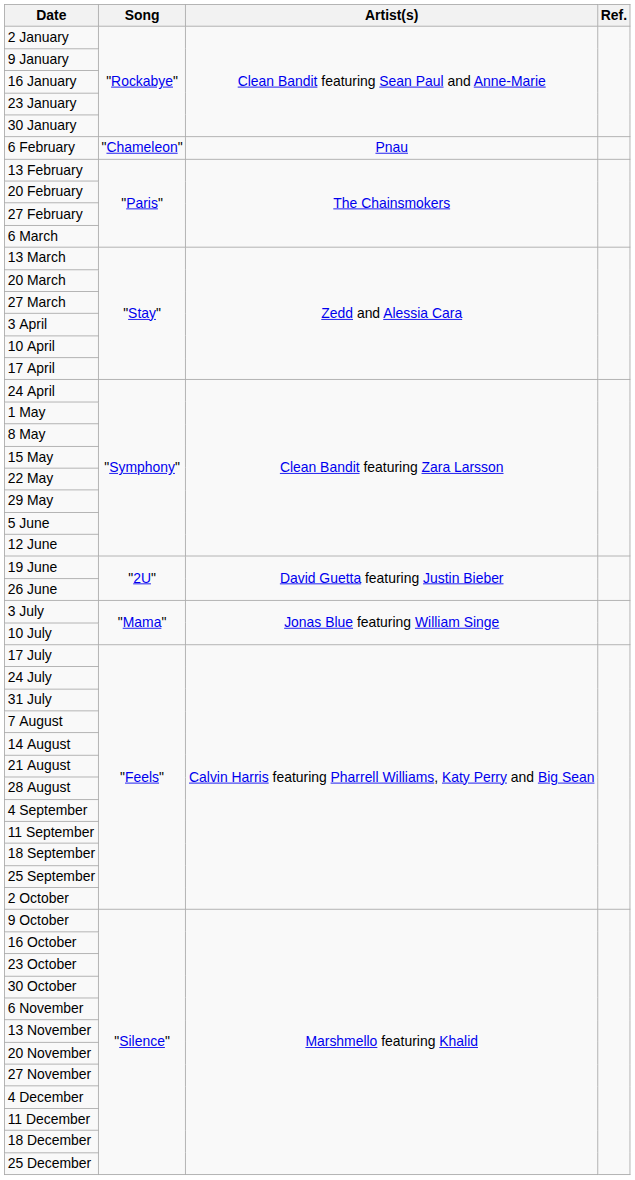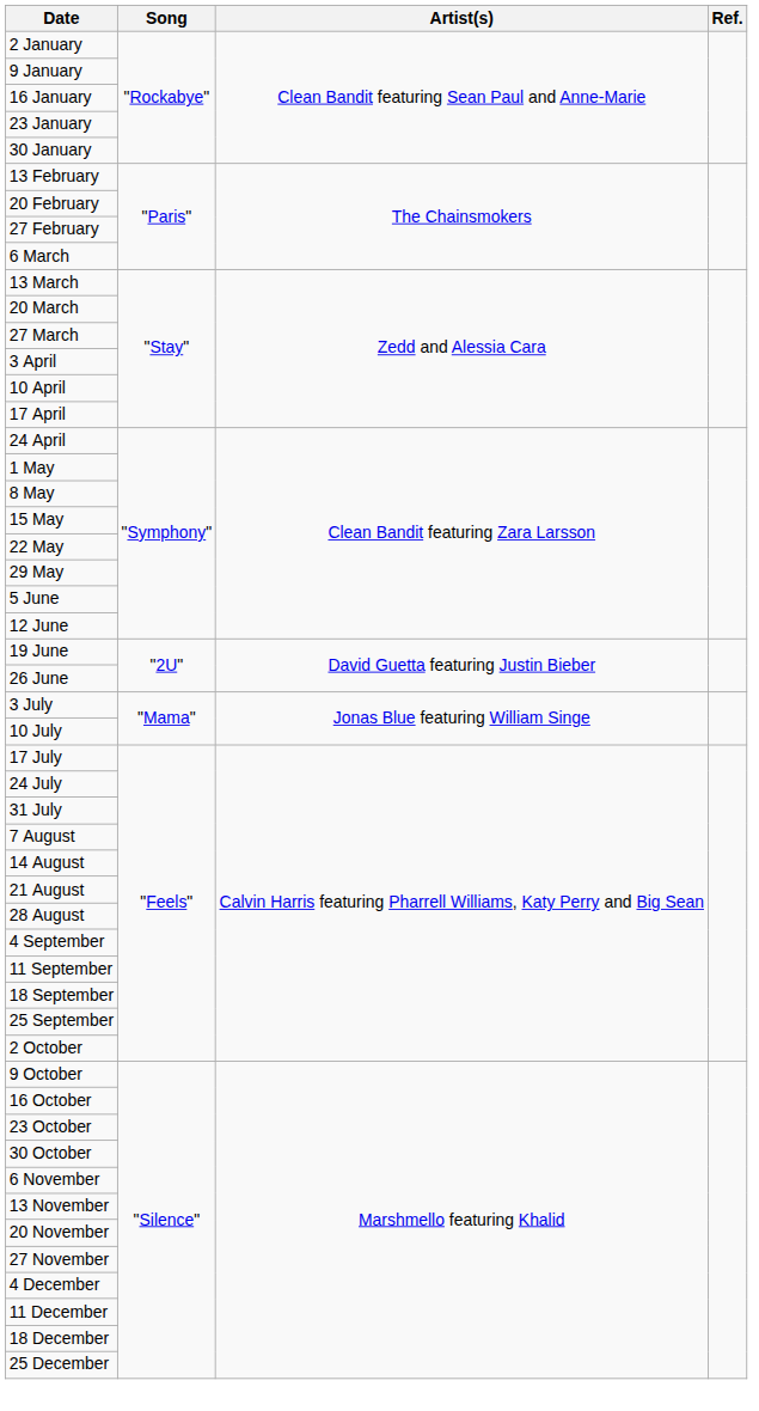 <table class="wikitable">
 <tr>
 <th style="text-align: center;">Date</th>
 <th style="text-align: center;">Song</th>
 <th style="text-align: center;">Artist(s)</th>
 <th style="text-align: center;">Ref.</th>
 </tr>
 <tr>
 <td>2 January</td>
 <td rowspan="5" style="text-align: center;">"<a href='#'>Rockabye</a>"</td>
 <td rowspan="5" style="text-align: center;"><a href='#'>Clean Bandit</a> featuring <a href='#'>Sean Paul</a> and <a href='#'>Anne-Marie</a></td>
 <td rowspan="5" style="text-align: center;"></td>
 </tr>
 <tr>
 <td>9 January</td>
 </tr>
 <tr>
 <td>16 January</td>
 </tr>
 <tr>
 <td>23 January</td>
 </tr>
 <tr>
 <td>30 January</td>
-</tr>
-<tr>
-<td>6 February</td>
-<td style="text-align: center;">"<a href='#'>Chameleon</a>"</td>
-<td style="text-align: center;"><a href='#'>Pnau</a></td>
-<td style="text-align: center;"></td>
 </tr>
 <tr>
 <td>13 February</td>
 <td rowspan="4" style="text-align: center;">"<a href='#'>Paris</a>"</td>
 <td rowspan="4" style="text-align: center;"><a href='#'>The Chainsmokers</a></td>
 <td rowspan="4" style="text-align: center;"></td>
 </tr>
 <tr>
 <td>20 February</td>
 </tr>
 <tr>
 <td>27 February</td>
 </tr>
 <tr>
 <td>6 March</td>
 </tr>
 <tr>
 <td>13 March</td>
 <td rowspan="6" style="text-align: center;">"<a href='#'>Stay</a>"</td>
 <td rowspan="6" style="text-align: center;"><a href='#'>Zedd</a> and <a href='#'>Alessia Cara</a></td>
 <td rowspan="6" style="text-align: center;"></td>
 </tr>
 <tr>
 <td>20 March</td>
 </tr>
 <tr>
 <td>27 March</td>
 </tr>
 <tr>
 <td>3 April</td>
 </tr>
 <tr>
 <td>10 April</td>
 </tr>
 <tr>
 <td>17 April</td>
 </tr>
 <tr>
 <td>24 April</td>
 <td rowspan="8" style="text-align: center;">"<a href='#'>Symphony</a>"</td>
 <td rowspan="8" style="text-align: center;"><a href='#'>Clean Bandit</a> featuring <a href='#'>Zara Larsson</a></td>
 <td rowspan="8" style="text-align: center;"></td>
 </tr>
 <tr>
 <td>1 May</td>
 </tr>
 <tr>
 <td>8 May</td>
 </tr>
 <tr>
 <td>15 May</td>
 </tr>
 <tr>
 <td>22 May</td>
 </tr>
 <tr>
 <td>29 May</td>
 </tr>
 <tr>
 <td>5 June</td>
 </tr>
 <tr>
 <td>12 June</td>
 </tr>
 <tr>
 <td>19 June</td>
 <td rowspan="2" style="text-align: center;">"<a href='#'>2U</a>"</td>
 <td rowspan="2" style="text-align: center;"><a href='#'>David Guetta</a> featuring <a href='#'>Justin Bieber</a></td>
 <td rowspan="2" style="text-align: center;"></td>
 </tr>
 <tr>
 <td>26 June</td>
 </tr>
 <tr>
 <td>3 July</td>
 <td rowspan="2" style="text-align: center;">"<a href='#'>Mama</a>"</td>
 <td rowspan="2" style="text-align: center;"><a href='#'>Jonas Blue</a> featuring <a href='#'>William Singe</a></td>
 <td rowspan="2" style="text-align: center;"></td>
 </tr>
 <tr>
 <td>10 July</td>
 </tr>
 <tr>
 <td>17 July</td>
 <td rowspan="12" style="text-align: center;">"<a href='#'>Feels</a>"</td>
 <td rowspan="12" style="text-align: center;"><a href='#'>Calvin Harris</a> featuring <a href='#'>Pharrell Williams</a>, <a href='#'>Katy Perry</a> and <a href='#'>Big Sean</a></td>
 <td rowspan="12" style="text-align: center;"></td>
 </tr>
 <tr>
 <td>24 July</td>
 </tr>
 <tr>
 <td>31 July</td>
 </tr>
 <tr>
 <td>7 August</td>
 </tr>
 <tr>
 <td>14 August</td>
 </tr>
 <tr>
 <td>21 August</td>
 </tr>
 <tr>
 <td>28 August</td>
 </tr>
 <tr>
 <td>4 September</td>
 </tr>
 <tr>
 <td>11 September</td>
 </tr>
 <tr>
 <td>18 September</td>
 </tr>
 <tr>
 <td>25 September</td>
 </tr>
 <tr>
 <td>2 October</td>
 </tr>
 <tr>
 <td>9 October</td>
 <td rowspan="12" style="text-align: center;">"<a href='#'>Silence</a>"</td>
 <td rowspan="12" style="text-align: center;"><a href='#'>Marshmello</a> featuring <a href='#'>Khalid</a></td>
 <td rowspan="12" style="text-align: center;"></td>
 </tr>
 <tr>
 <td>16 October</td>
 </tr>
 <tr>
 <td>23 October</td>
 </tr>
 <tr>
 <td>30 October</td>
 </tr>
 <tr>
 <td>6 November</td>
 </tr>
 <tr>
 <td>13 November</td>
 </tr>
 <tr>
 <td>20 November</td>
 </tr>
 <tr>
 <td>27 November</td>
 </tr>
 <tr>
 <td>4 December</td>
 </tr>
 <tr>
 <td>11 December</td>
 </tr>
 <tr>
 <td>18 December</td>
 </tr>
 <tr>
 <td>25 December</td>
 </tr>
 </table>
